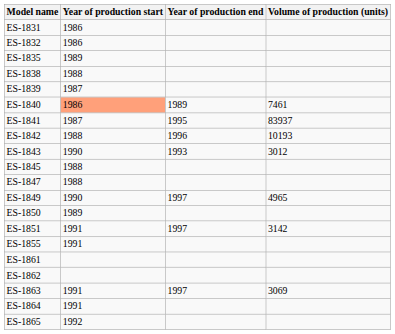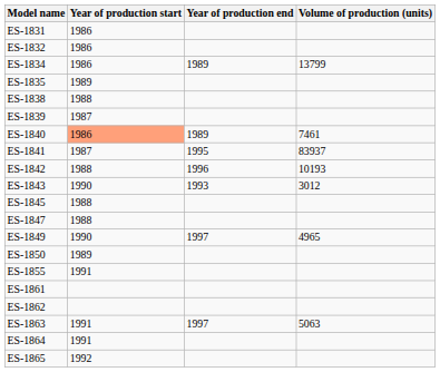 <table class="wikitable sortable">
 <tr>
 <th>Model name</th>
 <th>Year of production start</th>
 <th>Year of production end</th>
 <th>Volume of production (units)</th>
 </tr>
 <tr>
 <td>ES-1831</td>
 <td>1986</td>
 <td></td>
 <td></td>
 </tr>
 <tr>
 <td>ES-1832</td>
 <td>1986</td>
 <td></td>
 <td></td>
+</tr>
+<tr>
+<td>ES-1834</td>
+<td>1986</td>
+<td>1989</td>
+<td>13799</td>
 </tr>
 <tr>
 <td>ES-1835</td>
 <td>1989</td>
 <td></td>
 <td></td>
 </tr>
 <tr>
 <td>ES-1838</td>
 <td>1988</td>
 <td></td>
 <td></td>
 </tr>
 <tr>
 <td>ES-1839</td>
 <td>1987</td>
 <td></td>
 <td></td>
 </tr>
 <tr>
 <td>ES-1840</td>
 <td style="background: lightsalmon;">1986</td>
 <td>1989</td>
 <td>7461</td>
 </tr>
 <tr>
 <td>ES-1841</td>
 <td>1987</td>
 <td>1995</td>
 <td>83937</td>
 </tr>
 <tr>
 <td>ES-1842</td>
 <td>1988</td>
 <td>1996</td>
 <td>10193</td>
 </tr>
 <tr>
 <td>ES-1843</td>
 <td>1990</td>
 <td>1993</td>
 <td>3012</td>
 </tr>
 <tr>
 <td>ES-1845</td>
 <td>1988</td>
 <td></td>
 <td></td>
 </tr>
 <tr>
 <td>ES-1847</td>
 <td>1988</td>
 <td></td>
 <td></td>
 </tr>
 <tr>
 <td>ES-1849</td>
 <td>1990</td>
 <td>1997</td>
 <td>4965</td>
 </tr>
 <tr>
 <td>ES-1850</td>
 <td>1989</td>
 <td></td>
 <td></td>
 </tr>
 <tr>
-<td>ES-1851</td>
-<td>1991</td>
-<td>1997</td>
-<td>3142</td>
-</tr>
-<tr>
 <td>ES-1855</td>
 <td>1991</td>
 <td></td>
 <td></td>
 </tr>
 <tr>
 <td>ES-1861</td>
 <td></td>
 <td></td>
 <td></td>
 </tr>
 <tr>
 <td>ES-1862</td>
 <td></td>
 <td></td>
 <td></td>
 </tr>
 <tr>
 <td>ES-1863</td>
 <td>1991</td>
 <td>1997</td>
-<td>3069</td>
+<td>5063</td>
 </tr>
 <tr>
 <td>ES-1864</td>
 <td>1991</td>
 <td></td>
 <td></td>
 </tr>
 <tr>
 <td>ES-1865</td>
 <td>1992</td>
 <td></td>
 <td></td>
 </tr>
 </table>
